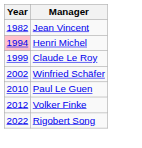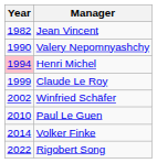 <table class="wikitable">
 <tr>
 <th>Year</th>
 <th>Manager</th>
 </tr>
 <tr>
 <td align=center><a href='#'>1982</a></td>
 <td> <a href='#'>Jean Vincent</a></td>
+</tr>
+<tr>
+<td align=center><a href='#'>1990</a></td>
+<td> <a href='#'>Valery Nepomnyashchy</a></td>
 </tr>
 <tr>
 <td align=center style="background: pink;"><a href='#'>1994</a></td>
 <td> <a href='#'>Henri Michel</a></td>
 </tr>
 <tr>
 <td align=center><a href='#'>1999</a></td>
 <td> <a href='#'>Claude Le Roy</a></td>
 </tr>
 <tr>
 <td align=center><a href='#'>2002</a></td>
 <td> <a href='#'>Winfried Schäfer</a></td>
 </tr>
 <tr>
 <td align=center><a href='#'>2010</a></td>
 <td> <a href='#'>Paul Le Guen</a></td>
 </tr>
 <tr>
-<td align=center><a href='#'>2012</a></td>
+<td align=center><a href='#'>2014</a></td>
 <td> <a href='#'>Volker Finke</a></td>
 </tr>
 <tr>
 <td align=center><a href='#'>2022</a></td>
 <td> <a href='#'>Rigobert Song</a></td>
 </tr>
 </table>
